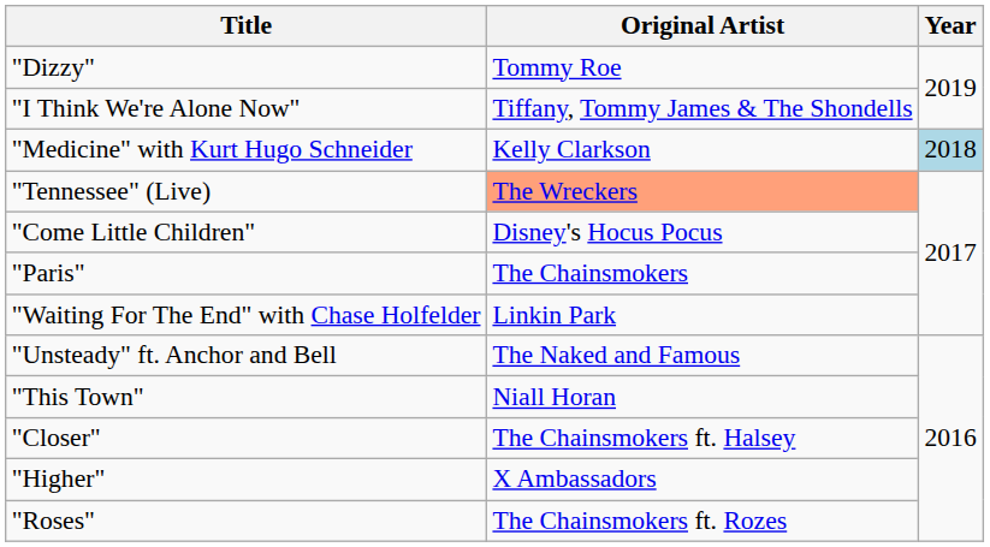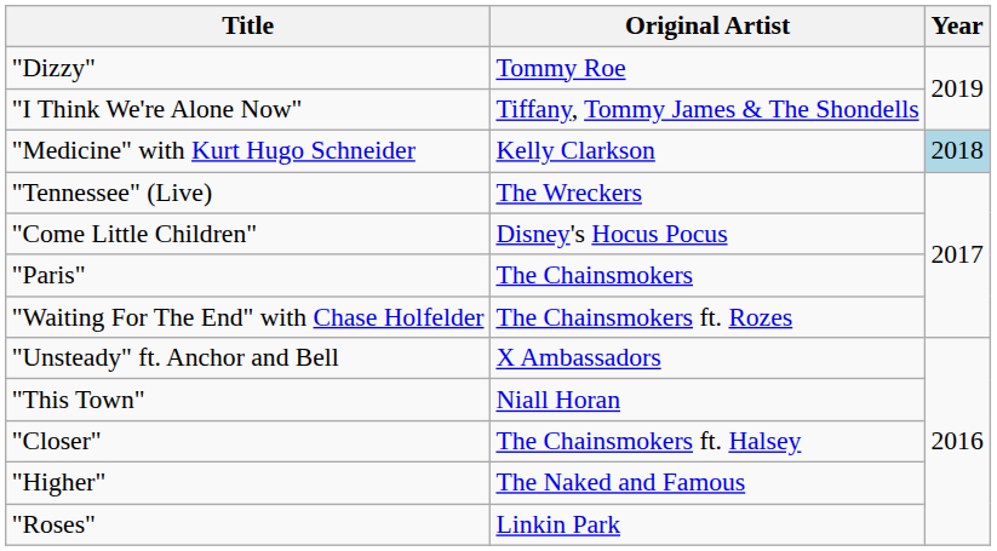 <table class="wikitable">
 <tr>
 <th>Title</th>
 <th>Original Artist</th>
 <th>Year</th>
 </tr>
 <tr>
 <td>"Dizzy"</td>
 <td><a href='#'>Tommy Roe</a></td>
 <td rowspan="2">2019</td>
 </tr>
 <tr>
 <td>"I Think We're Alone Now"</td>
 <td><a href='#'>Tiffany</a>, <a href='#'>Tommy James & The Shondells</a></td>
 </tr>
 <tr>
 <td>"Medicine" with <a href='#'>Kurt Hugo Schneider</a></td>
 <td><a href='#'>Kelly Clarkson</a></td>
 <td style="background: lightblue;">2018</td>
 </tr>
 <tr>
 <td>"Tennessee" (Live)</td>
-<td style="background: lightsalmon;"><a href='#'>The Wreckers</a></td>
+<td><a href='#'>The Wreckers</a></td>
 <td rowspan="4">2017</td>
 </tr>
 <tr>
 <td>"Come Little Children"</td>
 <td><a href='#'>Disney</a>'s <a href='#'>Hocus Pocus</a></td>
 </tr>
 <tr>
 <td>"Paris"</td>
 <td><a href='#'>The Chainsmokers</a></td>
 </tr>
 <tr>
 <td>"Waiting For The End" with <a href='#'>Chase Holfelder</a></td>
-<td><a href='#'>Linkin Park</a></td>
+<td><a href='#'>The Chainsmokers</a> ft. <a href='#'>Rozes</a></td>
 </tr>
 <tr>
 <td>"Unsteady" ft. Anchor and Bell</td>
-<td><a href='#'>The Naked and Famous</a></td>
+<td><a href='#'>X Ambassadors</a></td>
 <td rowspan="5">2016</td>
 </tr>
 <tr>
 <td>"This Town"</td>
 <td><a href='#'>Niall Horan</a></td>
 </tr>
 <tr>
 <td>"Closer"</td>
 <td><a href='#'>The Chainsmokers</a> ft. <a href='#'>Halsey</a></td>
 </tr>
 <tr>
 <td>"Higher"</td>
-<td><a href='#'>X Ambassadors</a></td>
+<td><a href='#'>The Naked and Famous</a></td>
 </tr>
 <tr>
 <td>"Roses"</td>
-<td><a href='#'>The Chainsmokers</a> ft. <a href='#'>Rozes</a></td>
+<td><a href='#'>Linkin Park</a></td>
 </tr>
 </table>
